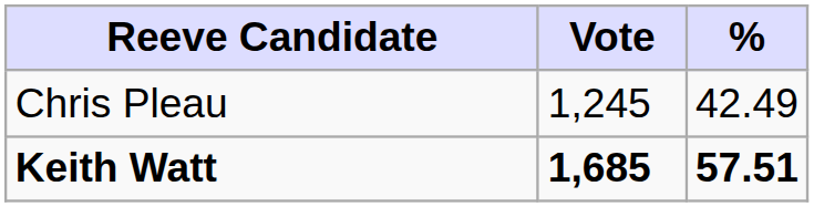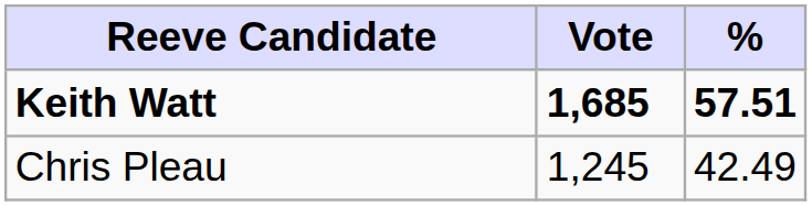 <table class="wikitable">
 <tr>
 <th style="background:#ddf; width:200px;">Reeve Candidate</th>
 <th style="background:#ddf; width:50px;">Vote</th>
 <th style="background:#ddf; width:30px;">%</th>
 </tr>
 <tr>
+<td><strong>Keith Watt</strong></td>
+<td><strong>1,685</strong></td>
+<td><strong>57.51</strong></td>
+</tr>
+<tr>
 <td>Chris Pleau</td>
 <td>1,245</td>
 <td>42.49</td>
 </tr>
-<tr>
-<td><strong>Keith Watt</strong></td>
-<td><strong>1,685</strong></td>
-<td><strong>57.51</strong></td>
-</tr>
 </table>
